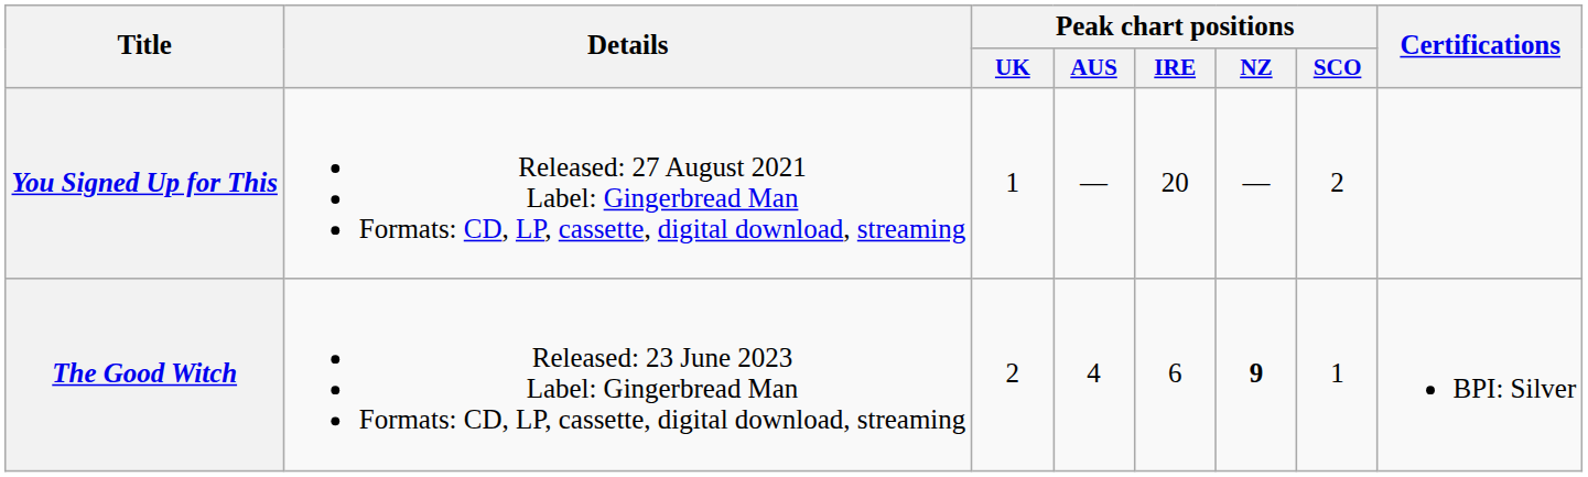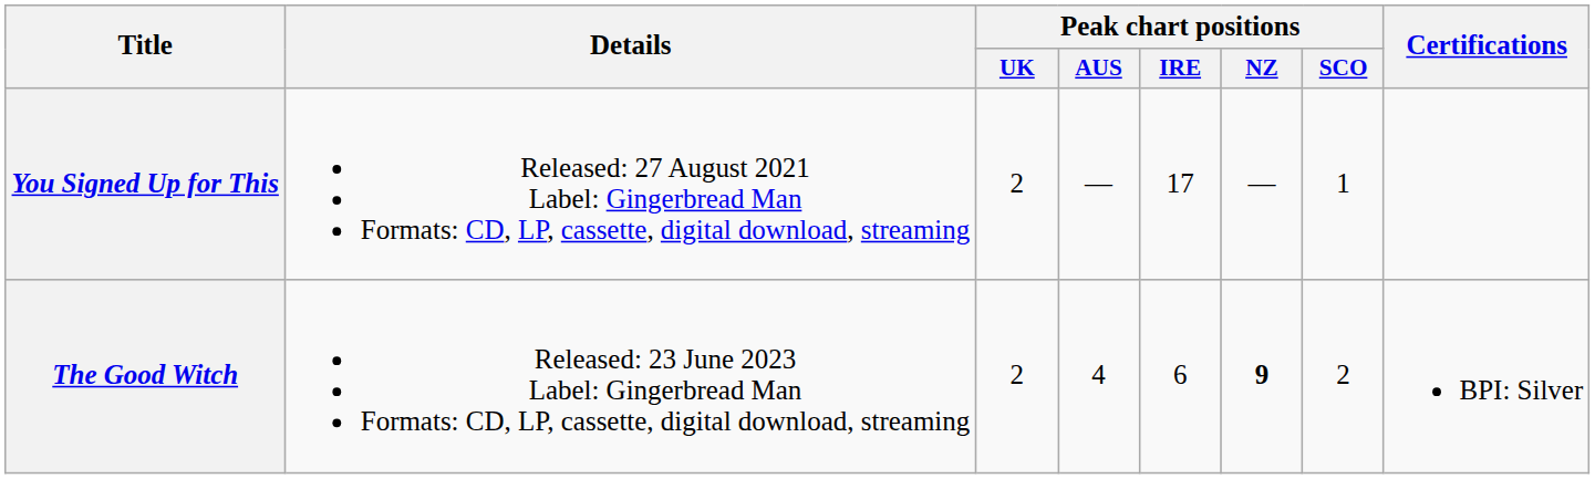 <table class="wikitable plainrowheaders" style="text-align:center;">
 <tr>
 <th scope="col" rowspan="2">Title</th>
 <th scope="col" rowspan="2">Details</th>
 <th scope="col" colspan="5">Peak chart positions</th>
 <th scope="col" rowspan="2"><a href='#'>Certifications</a></th>
 </tr>
 <tr>
 <th scope="col" style="width:3em;font-size:85%;"><a href='#'>UK</a><br></th>
 <th scope="col" style="width:3em;font-size:85%;"><a href='#'>AUS</a><br></th>
 <th scope="col" style="width:3em;font-size:85%;"><a href='#'>IRE</a><br></th>
 <th scope="col" style="width:3em;font-size:85%;"><a href='#'>NZ</a><br></th>
 <th scope="col" style="width:3em;font-size:85%;"><a href='#'>SCO</a><br></th>
 </tr>
 <tr>
 <th scope="row"><em><a href='#'>You Signed Up for This</a></em></th>
 <td><br><ul><li>Released: 27 August 2021</li><li>Label: <a href='#'>Gingerbread Man</a></li><li>Formats: <a href='#'>CD</a>, <a href='#'>LP</a>, <a href='#'>cassette</a>, <a href='#'>digital download</a>, <a href='#'>streaming</a></li></ul></td>
+<td>2</td>
+<td>—</td>
+<td>17</td>
+<td>—</td>
 <td>1</td>
-<td>—</td>
-<td>20</td>
-<td>—</td>
-<td>2</td>
 </tr>
 <tr>
 <th scope="row"><em><a href='#'>The Good Witch</a></em></th>
 <td><br><ul><li>Released: 23 June 2023</li><li>Label: Gingerbread Man</li><li>Formats: CD, LP, cassette, digital download, streaming</li></ul></td>
 <td>2</td>
 <td>4</td>
 <td>6</td>
 <td><strong>9</strong></td>
-<td>1</td>
+<td>2</td>
 <td><br><ul><li>BPI: Silver</li></ul></td>
 </tr>
 </table>
